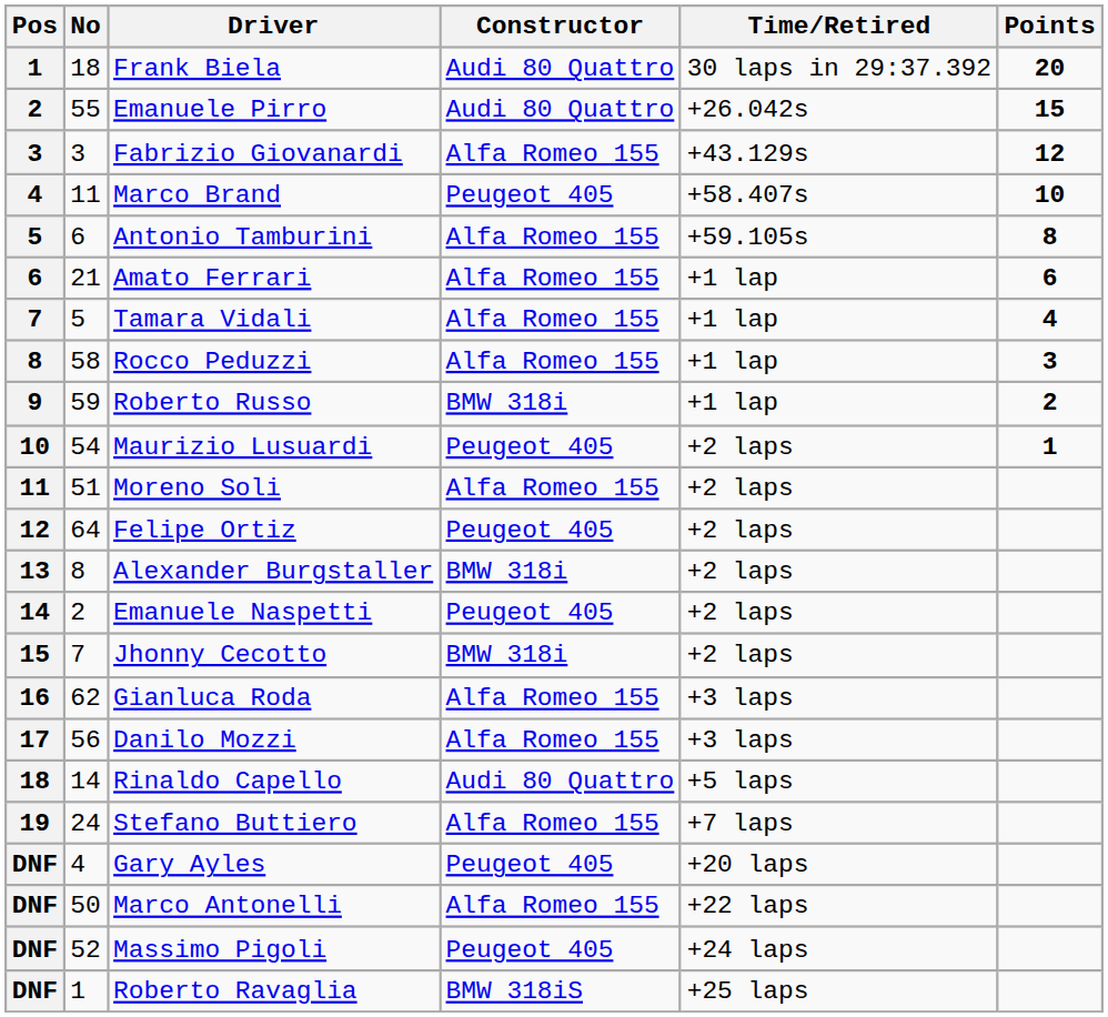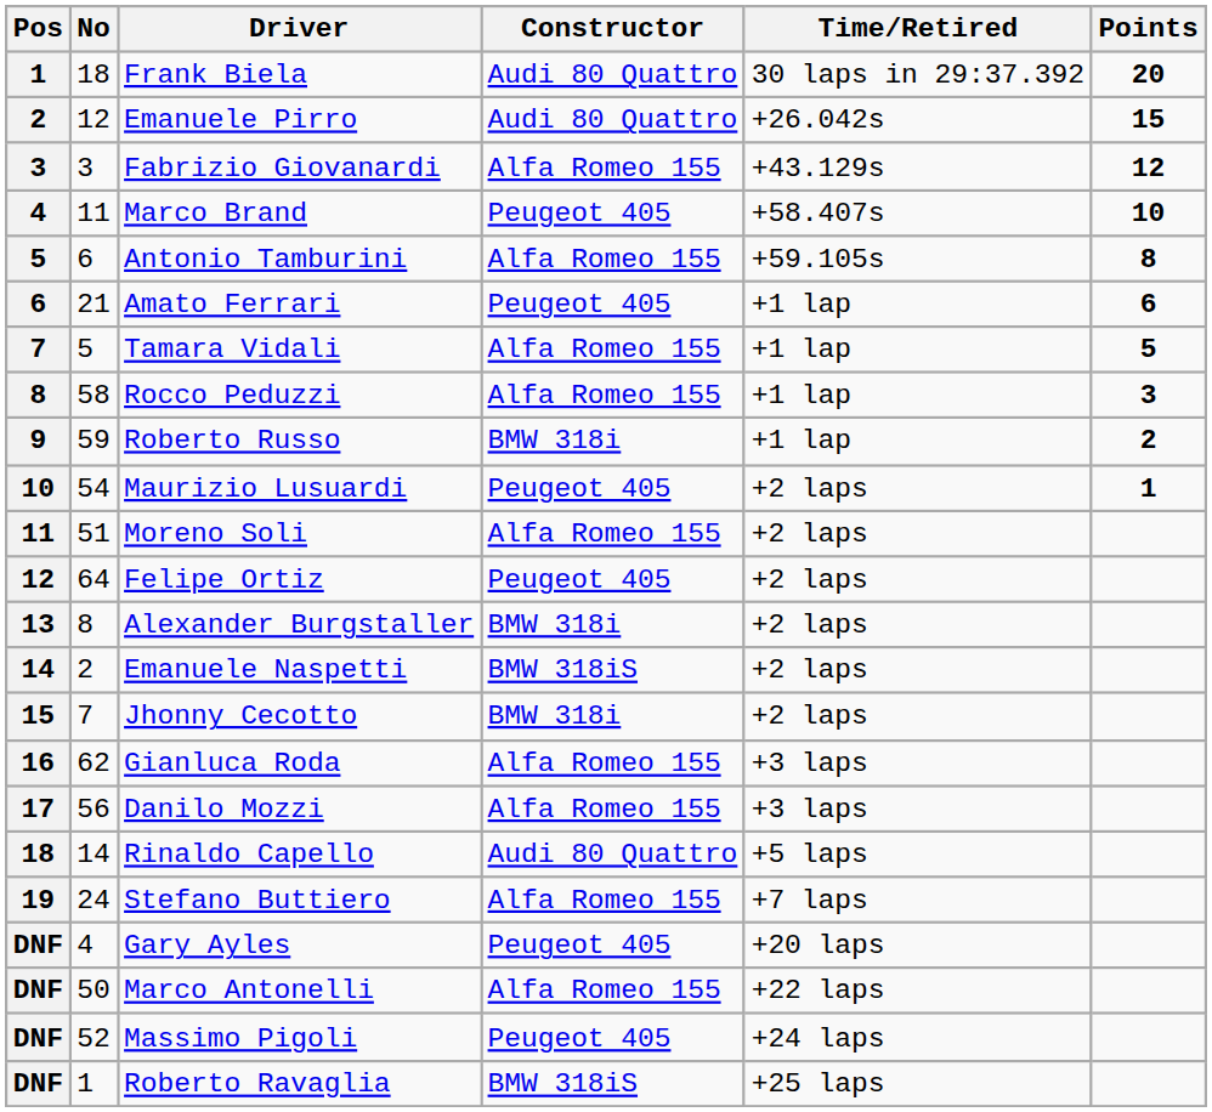 <table class="wikitable" style="font-size: 80%;">
 <tr>
 <th>Pos</th>
 <th>No</th>
 <th>Driver</th>
 <th>Constructor</th>
 <th>Time/Retired</th>
 <th>Points</th>
 </tr>
 <tr>
 <th>1</th>
 <td>18</td>
 <td> <a href='#'>Frank Biela</a></td>
 <td><a href='#'>Audi 80 Quattro</a></td>
 <td>30 laps in 29:37.392</td>
 <td align=center><strong>20</strong></td>
 </tr>
 <tr>
 <th>2</th>
-<td>55</td>
+<td>12</td>
 <td> <a href='#'>Emanuele Pirro</a></td>
 <td><a href='#'>Audi 80 Quattro</a></td>
 <td>+26.042s</td>
 <td align=center><strong>15</strong></td>
 </tr>
 <tr>
 <th>3</th>
 <td>3</td>
 <td> <a href='#'>Fabrizio Giovanardi</a></td>
 <td><a href='#'>Alfa Romeo 155</a></td>
 <td>+43.129s</td>
 <td align=center><strong>12</strong></td>
 </tr>
 <tr>
 <th>4</th>
 <td>11</td>
 <td> <a href='#'>Marco Brand</a></td>
 <td><a href='#'>Peugeot 405</a></td>
 <td>+58.407s</td>
 <td align=center><strong>10</strong></td>
 </tr>
 <tr>
 <th>5</th>
 <td>6</td>
 <td> <a href='#'>Antonio Tamburini</a></td>
 <td><a href='#'>Alfa Romeo 155</a></td>
 <td>+59.105s</td>
 <td align=center><strong>8</strong></td>
 </tr>
 <tr>
 <th>6</th>
 <td>21</td>
 <td> <a href='#'>Amato Ferrari</a></td>
-<td><a href='#'>Alfa Romeo 155</a></td>
+<td><a href='#'>Peugeot 405</a></td>
 <td>+1 lap</td>
 <td align=center><strong>6</strong></td>
 </tr>
 <tr>
 <th>7</th>
 <td>5</td>
 <td> <a href='#'>Tamara Vidali</a></td>
 <td><a href='#'>Alfa Romeo 155</a></td>
 <td>+1 lap</td>
-<td align=center><strong>4</strong></td>
+<td align=center><strong>5</strong></td>
 </tr>
 <tr>
 <th>8</th>
 <td>58</td>
 <td> <a href='#'>Rocco Peduzzi</a></td>
 <td><a href='#'>Alfa Romeo 155</a></td>
 <td>+1 lap</td>
 <td align=center><strong>3</strong></td>
 </tr>
 <tr>
 <th>9</th>
 <td>59</td>
 <td> <a href='#'>Roberto Russo</a></td>
 <td><a href='#'>BMW 318i</a></td>
 <td>+1 lap</td>
 <td align=center><strong>2</strong></td>
 </tr>
 <tr>
 <th>10</th>
 <td>54</td>
 <td> <a href='#'>Maurizio Lusuardi</a></td>
 <td><a href='#'>Peugeot 405</a></td>
 <td>+2 laps</td>
 <td align=center><strong>1</strong></td>
 </tr>
 <tr>
 <th>11</th>
 <td>51</td>
 <td> <a href='#'>Moreno Soli</a></td>
 <td><a href='#'>Alfa Romeo 155</a></td>
 <td>+2 laps</td>
 <td></td>
 </tr>
 <tr>
 <th>12</th>
 <td>64</td>
 <td> <a href='#'>Felipe Ortiz</a></td>
 <td><a href='#'>Peugeot 405</a></td>
 <td>+2 laps</td>
 <td></td>
 </tr>
 <tr>
 <th>13</th>
 <td>8</td>
 <td> <a href='#'> Alexander Burgstaller</a></td>
 <td><a href='#'>BMW 318i</a></td>
 <td>+2 laps</td>
 <td></td>
 </tr>
 <tr>
 <th>14</th>
 <td>2</td>
 <td> <a href='#'>Emanuele Naspetti</a></td>
-<td><a href='#'>Peugeot 405</a></td>
+<td><a href='#'>BMW 318iS</a></td>
 <td>+2 laps</td>
 <td></td>
 </tr>
 <tr>
 <th>15</th>
 <td>7</td>
 <td> <a href='#'>Jhonny Cecotto</a></td>
 <td><a href='#'>BMW 318i</a></td>
 <td>+2 laps</td>
 <td></td>
 </tr>
 <tr>
 <th>16</th>
 <td>62</td>
 <td> <a href='#'>Gianluca Roda</a></td>
 <td><a href='#'>Alfa Romeo 155</a></td>
 <td>+3 laps</td>
 <td></td>
 </tr>
 <tr>
 <th>17</th>
 <td>56</td>
 <td> <a href='#'>Danilo Mozzi</a></td>
 <td><a href='#'>Alfa Romeo 155</a></td>
 <td>+3 laps</td>
 <td></td>
 </tr>
 <tr>
 <th>18</th>
 <td>14</td>
 <td> <a href='#'>Rinaldo Capello</a></td>
 <td><a href='#'>Audi 80 Quattro</a></td>
 <td>+5 laps</td>
 <td></td>
 </tr>
 <tr>
 <th>19</th>
 <td>24</td>
 <td> <a href='#'>Stefano Buttiero</a></td>
 <td><a href='#'>Alfa Romeo 155</a></td>
 <td>+7 laps</td>
 <td></td>
 </tr>
 <tr>
 <th>DNF</th>
 <td>4</td>
 <td> <a href='#'>Gary Ayles</a></td>
 <td><a href='#'>Peugeot 405</a></td>
 <td>+20 laps</td>
 <td></td>
 </tr>
 <tr>
 <th>DNF</th>
 <td>50</td>
 <td> <a href='#'>Marco Antonelli</a></td>
 <td><a href='#'>Alfa Romeo 155</a></td>
 <td>+22 laps</td>
 <td></td>
 </tr>
 <tr>
 <th>DNF</th>
 <td>52</td>
 <td> <a href='#'>Massimo Pigoli</a></td>
 <td><a href='#'>Peugeot 405</a></td>
 <td>+24 laps</td>
 <td></td>
 </tr>
 <tr>
 <th>DNF</th>
 <td>1</td>
 <td> <a href='#'>Roberto Ravaglia</a></td>
 <td><a href='#'>BMW 318iS</a></td>
 <td>+25 laps</td>
 <td></td>
 </tr>
 <tr>
 </tr>
 </table>
